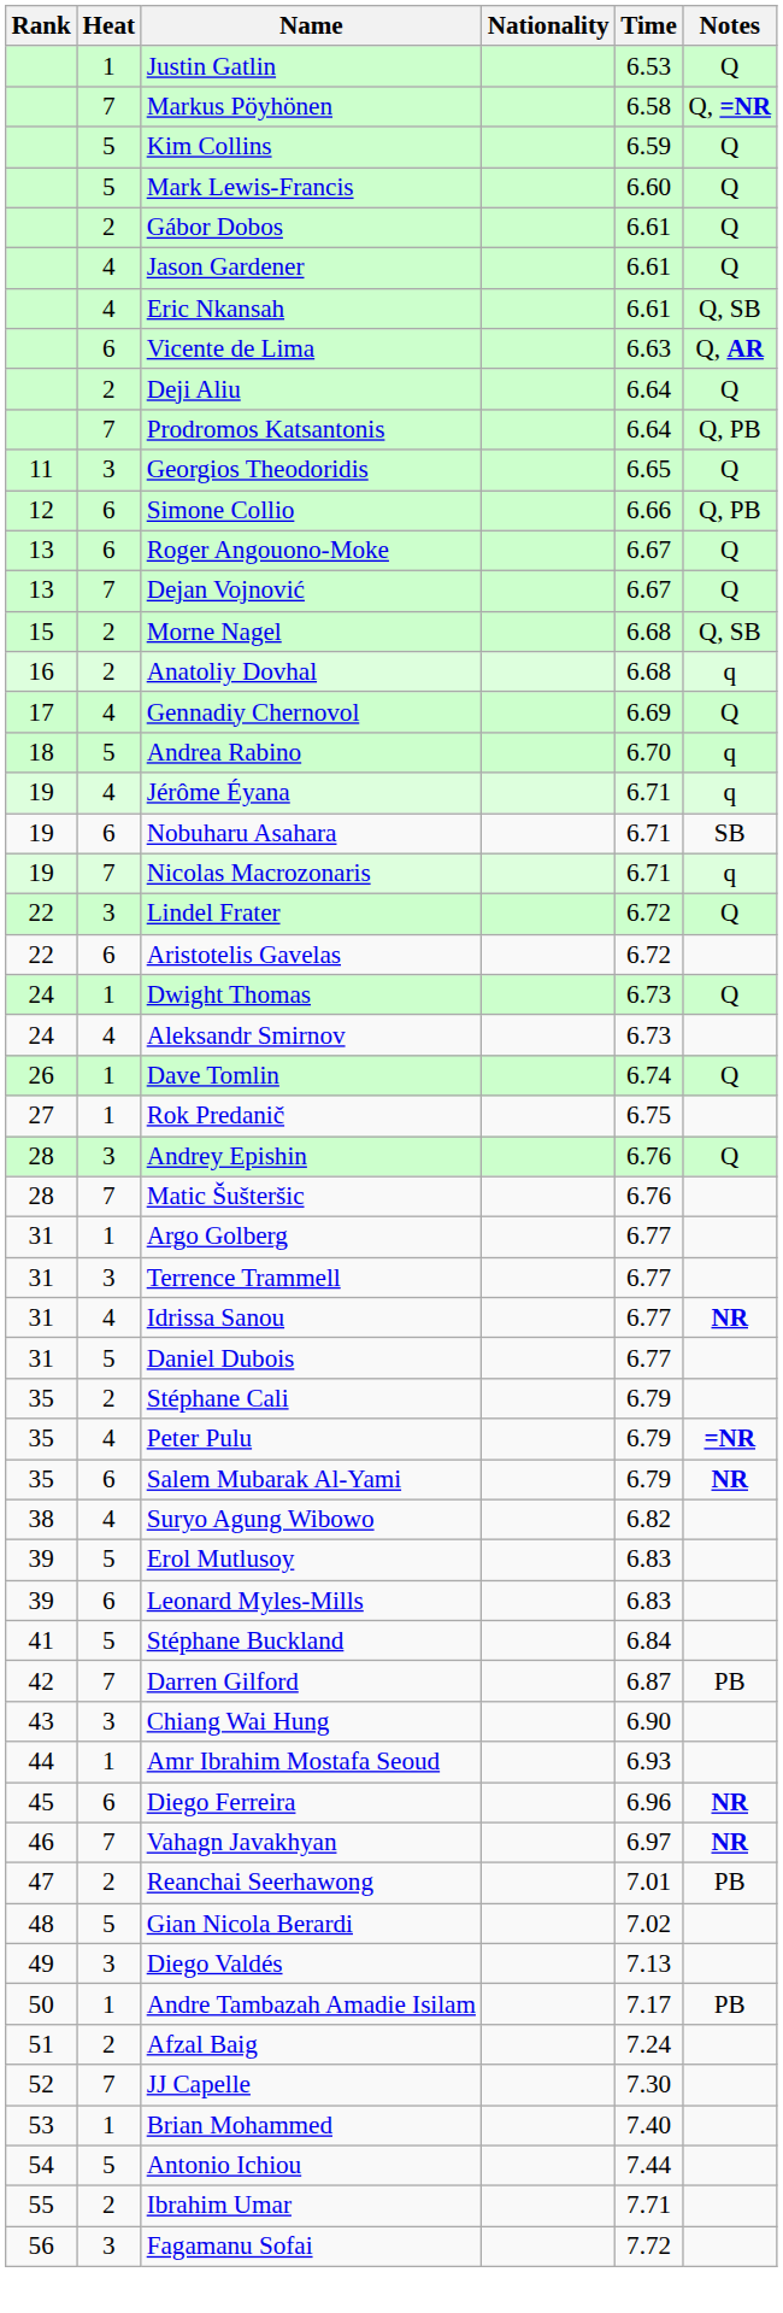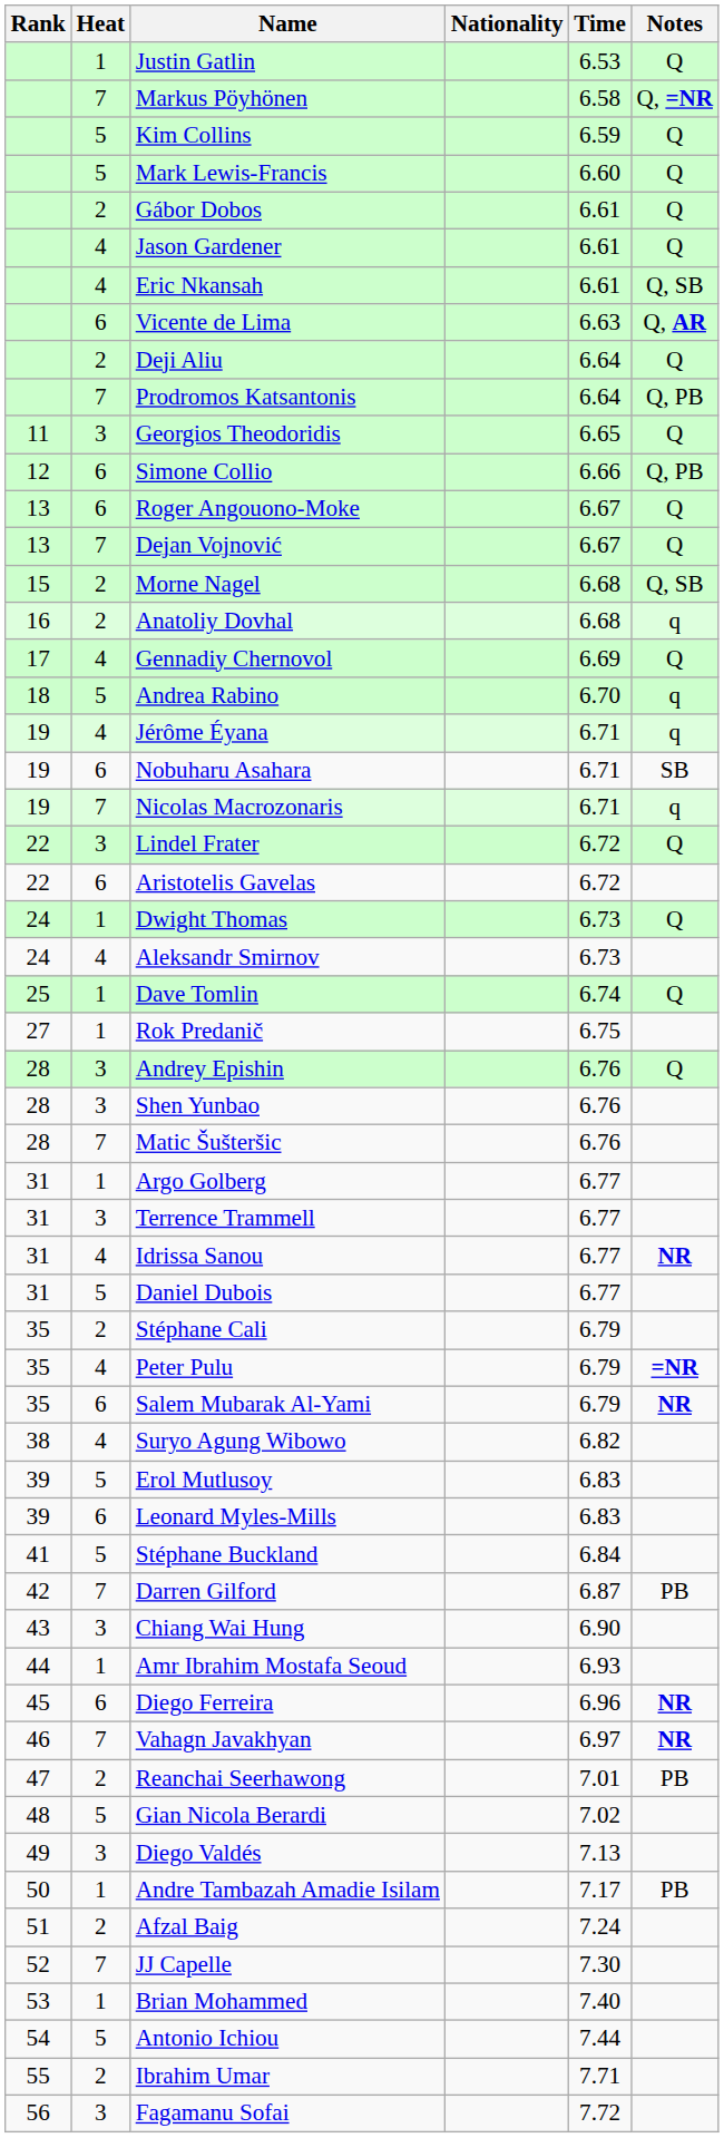 <table class="wikitable sortable" style="text-align:center">
 <tr>
 <th>Rank</th>
 <th>Heat</th>
 <th>Name</th>
 <th>Nationality</th>
 <th>Time</th>
 <th>Notes</th>
 </tr>
 <tr bgcolor=ccffcc>
 <td></td>
 <td>1</td>
 <td align="left"><a href='#'>Justin Gatlin</a></td>
 <td align=left></td>
 <td>6.53</td>
 <td>Q</td>
 </tr>
 <tr bgcolor=ccffcc>
 <td></td>
 <td>7</td>
 <td align="left"><a href='#'>Markus Pöyhönen</a></td>
 <td align=left></td>
 <td>6.58</td>
 <td>Q, <strong><a href='#'>=NR</a></strong></td>
 </tr>
 <tr bgcolor=ccffcc>
 <td></td>
 <td>5</td>
 <td align="left"><a href='#'>Kim Collins</a></td>
 <td align=left></td>
 <td>6.59</td>
 <td>Q</td>
 </tr>
 <tr bgcolor=ccffcc>
 <td></td>
 <td>5</td>
 <td align="left"><a href='#'>Mark Lewis-Francis</a></td>
 <td align=left></td>
 <td>6.60</td>
 <td>Q</td>
 </tr>
 <tr bgcolor=ccffcc>
 <td></td>
 <td>2</td>
 <td align="left"><a href='#'>Gábor Dobos</a></td>
 <td align=left></td>
 <td>6.61</td>
 <td>Q</td>
 </tr>
 <tr bgcolor=ccffcc>
 <td></td>
 <td>4</td>
 <td align="left"><a href='#'>Jason Gardener</a></td>
 <td align=left></td>
 <td>6.61</td>
 <td>Q</td>
 </tr>
 <tr bgcolor=ccffcc>
 <td></td>
 <td>4</td>
 <td align="left"><a href='#'>Eric Nkansah</a></td>
 <td align=left></td>
 <td>6.61</td>
 <td>Q, SB</td>
 </tr>
 <tr bgcolor=ccffcc>
 <td></td>
 <td>6</td>
 <td align="left"><a href='#'>Vicente de Lima</a></td>
 <td align=left></td>
 <td>6.63</td>
 <td>Q, <strong><a href='#'>AR</a></strong></td>
 </tr>
 <tr bgcolor=ccffcc>
 <td></td>
 <td>2</td>
 <td align="left"><a href='#'>Deji Aliu</a></td>
 <td align=left></td>
 <td>6.64</td>
 <td>Q</td>
 </tr>
 <tr bgcolor=ccffcc>
 <td></td>
 <td>7</td>
 <td align="left"><a href='#'>Prodromos Katsantonis</a></td>
 <td align=left></td>
 <td>6.64</td>
 <td>Q, PB</td>
 </tr>
 <tr bgcolor=ccffcc>
 <td>11</td>
 <td>3</td>
 <td align="left"><a href='#'>Georgios Theodoridis</a></td>
 <td align=left></td>
 <td>6.65</td>
 <td>Q</td>
 </tr>
 <tr bgcolor=ccffcc>
 <td>12</td>
 <td>6</td>
 <td align="left"><a href='#'>Simone Collio</a></td>
 <td align=left></td>
 <td>6.66</td>
 <td>Q, PB</td>
 </tr>
 <tr bgcolor=ccffcc>
 <td>13</td>
 <td>6</td>
 <td align="left"><a href='#'>Roger Angouono-Moke</a></td>
 <td align="left"></td>
 <td>6.67</td>
 <td>Q</td>
 </tr>
 <tr bgcolor=ccffcc>
 <td>13</td>
 <td>7</td>
 <td align="left"><a href='#'>Dejan Vojnović</a></td>
 <td align=left></td>
 <td>6.67</td>
 <td>Q</td>
 </tr>
 <tr bgcolor=ccffcc>
 <td>15</td>
 <td>2</td>
 <td align="left"><a href='#'>Morne Nagel</a></td>
 <td align=left></td>
 <td>6.68</td>
 <td>Q, SB</td>
 </tr>
 <tr bgcolor=ddffdd>
 <td>16</td>
 <td>2</td>
 <td align="left"><a href='#'>Anatoliy Dovhal</a></td>
 <td align=left></td>
 <td>6.68</td>
 <td>q</td>
 </tr>
 <tr bgcolor=ccffcc>
 <td>17</td>
 <td>4</td>
 <td align="left"><a href='#'>Gennadiy Chernovol</a></td>
 <td align=left></td>
 <td>6.69</td>
 <td>Q</td>
 </tr>
 <tr bgcolor=ccffcc>
 <td>18</td>
 <td>5</td>
 <td align="left"><a href='#'>Andrea Rabino</a></td>
 <td align=left></td>
 <td>6.70</td>
 <td>q</td>
 </tr>
 <tr bgcolor=ddffdd>
 <td>19</td>
 <td>4</td>
 <td align="left"><a href='#'>Jérôme Éyana</a></td>
 <td align=left></td>
 <td>6.71</td>
 <td>q</td>
 </tr>
 <tr>
 <td>19</td>
 <td>6</td>
 <td align="left"><a href='#'>Nobuharu Asahara</a></td>
 <td align=left></td>
 <td>6.71</td>
 <td>SB</td>
 </tr>
 <tr bgcolor=ddffdd>
 <td>19</td>
 <td>7</td>
 <td align="left"><a href='#'>Nicolas Macrozonaris</a></td>
 <td align=left></td>
 <td>6.71</td>
 <td>q</td>
 </tr>
 <tr bgcolor=ccffcc>
 <td>22</td>
 <td>3</td>
 <td align="left"><a href='#'>Lindel Frater</a></td>
 <td align=left></td>
 <td>6.72</td>
 <td>Q</td>
 </tr>
 <tr>
 <td>22</td>
 <td>6</td>
 <td align="left"><a href='#'>Aristotelis Gavelas</a></td>
 <td align=left></td>
 <td>6.72</td>
 <td></td>
 </tr>
 <tr bgcolor=ccffcc>
 <td>24</td>
 <td>1</td>
 <td align="left"><a href='#'>Dwight Thomas</a></td>
 <td align=left></td>
 <td>6.73</td>
 <td>Q</td>
 </tr>
 <tr>
 <td>24</td>
 <td>4</td>
 <td align="left"><a href='#'>Aleksandr Smirnov</a></td>
 <td align=left></td>
 <td>6.73</td>
 <td></td>
 </tr>
 <tr bgcolor=ccffcc>
-<td>26</td>
+<td>25</td>
 <td>1</td>
 <td align="left"><a href='#'>Dave Tomlin</a></td>
 <td align="left"></td>
 <td>6.74</td>
 <td>Q</td>
 </tr>
 <tr>
 <td>27</td>
 <td>1</td>
 <td align="left"><a href='#'>Rok Predanič</a></td>
 <td align="left"></td>
 <td>6.75</td>
 <td></td>
 </tr>
 <tr bgcolor=ccffcc>
 <td>28</td>
 <td>3</td>
 <td align="left"><a href='#'>Andrey Epishin</a></td>
 <td align=left></td>
 <td>6.76</td>
 <td>Q</td>
+</tr>
+<tr>
+<td>28</td>
+<td>3</td>
+<td align="left"><a href='#'>Shen Yunbao</a></td>
+<td align="left"></td>
+<td>6.76</td>
+<td></td>
 </tr>
 <tr>
 <td>28</td>
 <td>7</td>
 <td align="left"><a href='#'>Matic Šušteršic</a></td>
 <td align=left></td>
 <td>6.76</td>
 <td></td>
 </tr>
 <tr>
 <td>31</td>
 <td>1</td>
 <td align="left"><a href='#'>Argo Golberg</a></td>
 <td align="left"></td>
 <td>6.77</td>
 <td></td>
 </tr>
 <tr>
 <td>31</td>
 <td>3</td>
 <td align="left"><a href='#'>Terrence Trammell</a></td>
 <td align=left></td>
 <td>6.77</td>
 <td></td>
 </tr>
 <tr>
 <td>31</td>
 <td>4</td>
 <td align="left"><a href='#'>Idrissa Sanou</a></td>
 <td align=left></td>
 <td>6.77</td>
 <td><strong><a href='#'>NR</a></strong></td>
 </tr>
 <tr>
 <td>31</td>
 <td>5</td>
 <td align="left"><a href='#'>Daniel Dubois</a></td>
 <td align="left"></td>
 <td>6.77</td>
 <td></td>
 </tr>
 <tr>
 <td>35</td>
 <td>2</td>
 <td align="left"><a href='#'>Stéphane Cali</a></td>
 <td align=left></td>
 <td>6.79</td>
 <td></td>
 </tr>
 <tr>
 <td>35</td>
 <td>4</td>
 <td align="left"><a href='#'>Peter Pulu</a></td>
 <td align=left></td>
 <td>6.79</td>
 <td><strong><a href='#'>=NR</a></strong></td>
 </tr>
 <tr>
 <td>35</td>
 <td>6</td>
 <td align="left"><a href='#'>Salem Mubarak Al-Yami</a></td>
 <td align=left></td>
 <td>6.79</td>
 <td><strong><a href='#'>NR</a></strong></td>
 </tr>
 <tr>
 <td>38</td>
 <td>4</td>
 <td align="left"><a href='#'>Suryo Agung Wibowo</a></td>
 <td align=left></td>
 <td>6.82</td>
 <td></td>
 </tr>
 <tr>
 <td>39</td>
 <td>5</td>
 <td align="left"><a href='#'>Erol Mutlusoy</a></td>
 <td align="left"></td>
 <td>6.83</td>
 <td></td>
 </tr>
 <tr>
 <td>39</td>
 <td>6</td>
 <td align="left"><a href='#'>Leonard Myles-Mills</a></td>
 <td align=left></td>
 <td>6.83</td>
 <td></td>
 </tr>
 <tr>
 <td>41</td>
 <td>5</td>
 <td align="left"><a href='#'>Stéphane Buckland</a></td>
 <td align=left></td>
 <td>6.84</td>
 <td></td>
 </tr>
 <tr>
 <td>42</td>
 <td>7</td>
 <td align="left"><a href='#'>Darren Gilford</a></td>
 <td align=left></td>
 <td>6.87</td>
 <td>PB</td>
 </tr>
 <tr>
 <td>43</td>
 <td>3</td>
 <td align="left"><a href='#'>Chiang Wai Hung</a></td>
 <td align=left></td>
 <td>6.90</td>
 <td></td>
 </tr>
 <tr>
 <td>44</td>
 <td>1</td>
 <td align="left"><a href='#'>Amr Ibrahim Mostafa Seoud</a></td>
 <td align=left></td>
 <td>6.93</td>
 <td></td>
 </tr>
 <tr>
 <td>45</td>
 <td>6</td>
 <td align="left"><a href='#'>Diego Ferreira</a></td>
 <td align=left></td>
 <td>6.96</td>
 <td><strong><a href='#'>NR</a></strong></td>
 </tr>
 <tr>
 <td>46</td>
 <td>7</td>
 <td align="left"><a href='#'>Vahagn Javakhyan</a></td>
 <td align="left"></td>
 <td>6.97</td>
 <td><strong><a href='#'>NR</a></strong></td>
 </tr>
 <tr>
 <td>47</td>
 <td>2</td>
 <td align="left"><a href='#'>Reanchai Seerhawong</a></td>
 <td align=left></td>
 <td>7.01</td>
 <td>PB</td>
 </tr>
 <tr>
 <td>48</td>
 <td>5</td>
 <td align="left"><a href='#'>Gian Nicola Berardi</a></td>
 <td align=left></td>
 <td>7.02</td>
 <td></td>
 </tr>
 <tr>
 <td>49</td>
 <td>3</td>
 <td align="left"><a href='#'>Diego Valdés</a></td>
 <td align=left></td>
 <td>7.13</td>
 <td></td>
 </tr>
 <tr>
 <td>50</td>
 <td>1</td>
 <td align="left"><a href='#'>Andre Tambazah Amadie Isilam</a></td>
 <td align="left"></td>
 <td>7.17</td>
 <td>PB</td>
 </tr>
 <tr>
 <td>51</td>
 <td>2</td>
 <td align="left"><a href='#'>Afzal Baig</a></td>
 <td align=left></td>
 <td>7.24</td>
 <td></td>
 </tr>
 <tr>
 <td>52</td>
 <td>7</td>
 <td align="left"><a href='#'>JJ Capelle</a></td>
 <td align="left"></td>
 <td>7.30</td>
 <td></td>
 </tr>
 <tr>
 <td>53</td>
 <td>1</td>
 <td align="left"><a href='#'>Brian Mohammed</a></td>
 <td align="left"></td>
 <td>7.40</td>
 <td></td>
 </tr>
 <tr>
 <td>54</td>
 <td>5</td>
 <td align="left"><a href='#'>Antonio Ichiou</a></td>
 <td align="left"></td>
 <td>7.44</td>
 <td></td>
 </tr>
 <tr>
 <td>55</td>
 <td>2</td>
 <td align="left"><a href='#'>Ibrahim Umar</a></td>
 <td align=left></td>
 <td>7.71</td>
 <td></td>
 </tr>
 <tr>
 <td>56</td>
 <td>3</td>
 <td align="left"><a href='#'>Fagamanu Sofai</a></td>
 <td align="left"></td>
 <td>7.72</td>
 <td></td>
 </tr>
 </table>
